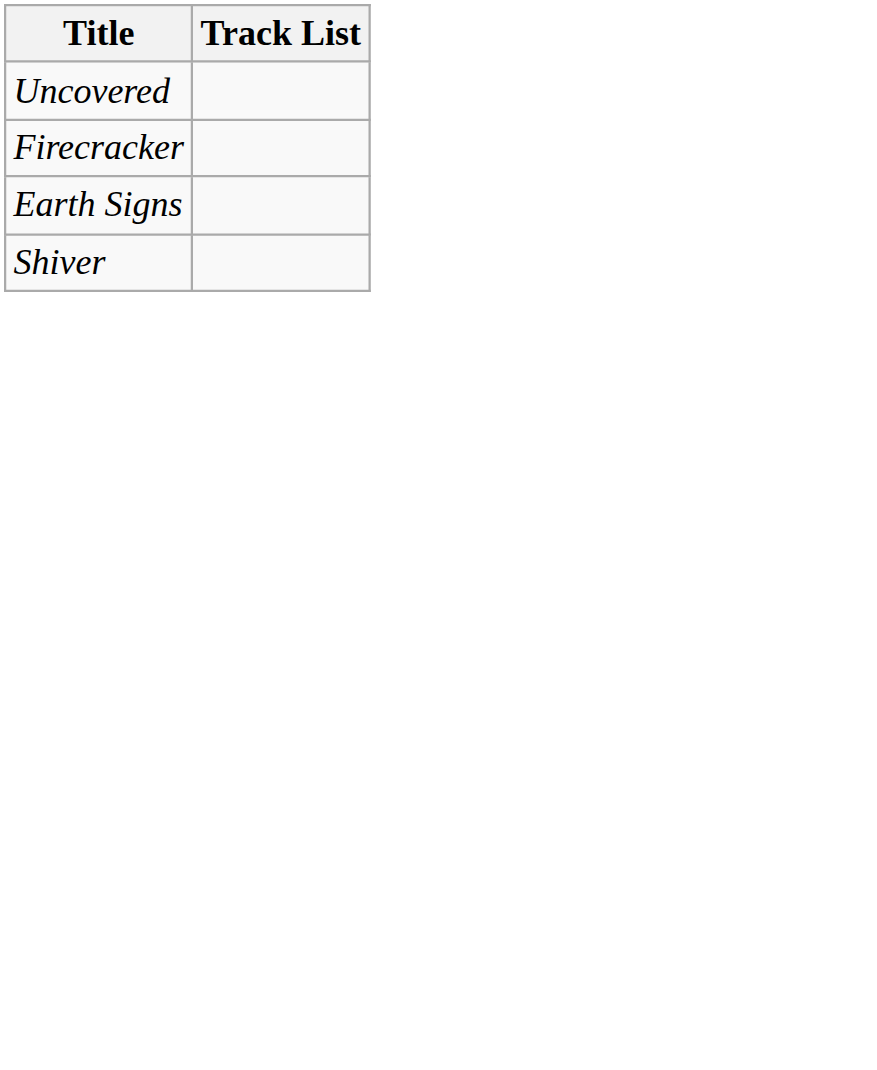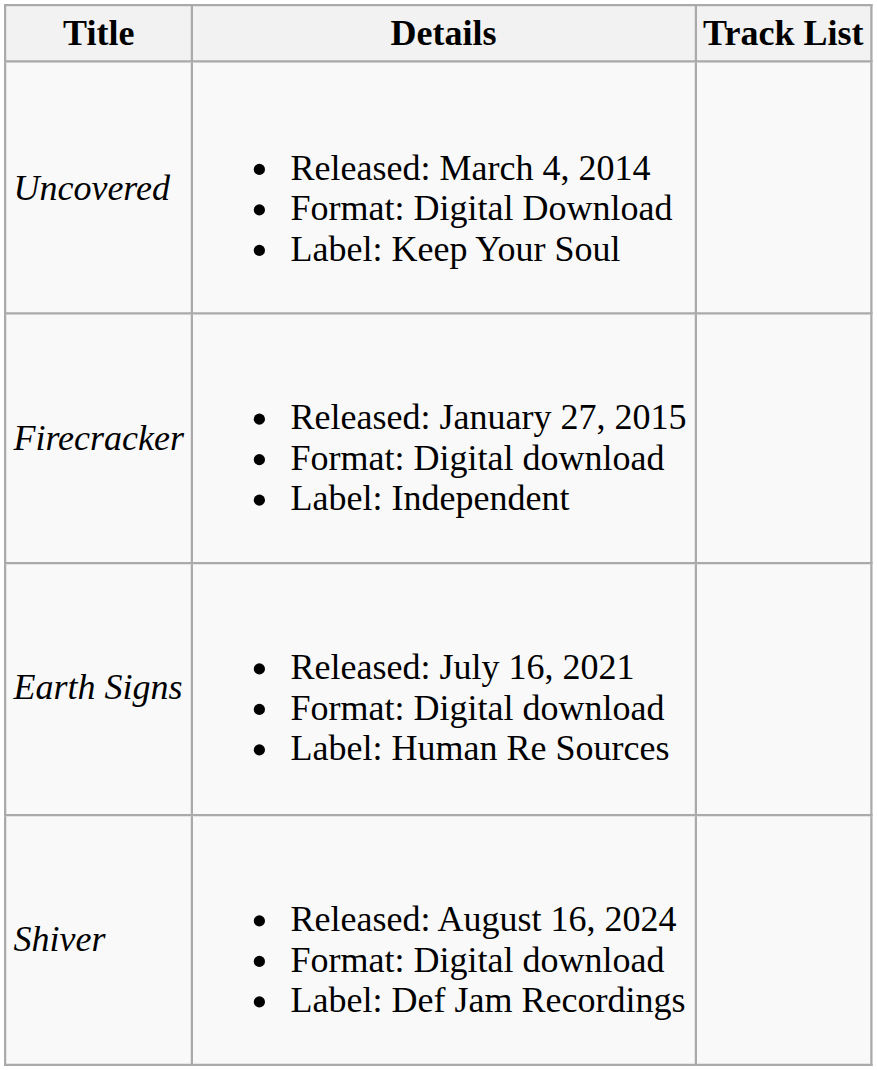 <table class="wikitable">
 <tr>
 <th>Title</th>
+<th>Details</th>
 <th>Track List</th>
 </tr>
 <tr>
 <td><em>Uncovered</em></td>
+<td><br><ul><li>Released: March 4, 2014</li><li>Format: Digital Download</li><li>Label: Keep Your Soul</li></ul></td>
 <td></td>
 </tr>
 <tr>
 <td><em>Firecracker</em></td>
+<td><br><ul><li>Released: January 27, 2015</li><li>Format: Digital download</li><li>Label: Independent</li></ul></td>
 <td></td>
 </tr>
 <tr>
 <td><em>Earth Signs</em></td>
+<td><br><ul><li>Released: July 16, 2021</li><li>Format: Digital download</li><li>Label: Human Re Sources</li></ul></td>
 <td></td>
 </tr>
 <tr>
 <td><em>Shiver</em></td>
+<td><br><ul><li>Released: August 16, 2024</li><li>Format: Digital download</li><li>Label: Def Jam Recordings</li></ul></td>
 <td></td>
 </tr>
 </table>
